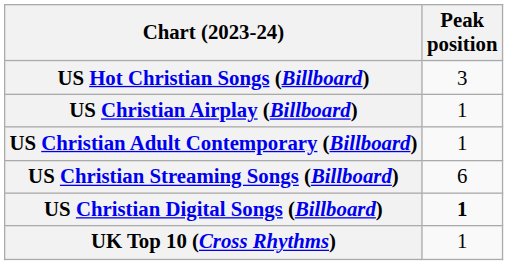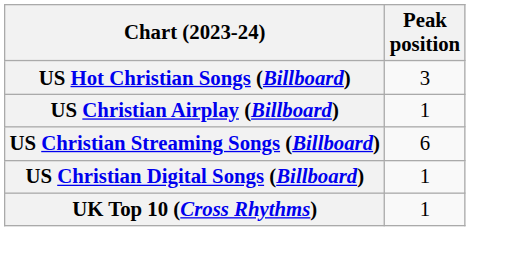 <table class="wikitable sortable plainrowheaders" style="text-align:center">
 <tr>
 <th scope="col">Chart (2023-24)</th>
 <th scope="col">Peak<br>position</th>
 </tr>
 <tr>
 <th scope="row">US <a href='#'>Hot Christian Songs</a> (<em><a href='#'>Billboard</a></em>)</th>
 <td>3</td>
 </tr>
 <tr>
 <th scope="row">US <a href='#'>Christian Airplay</a> (<em><a href='#'>Billboard</a></em>)</th>
 <td>1</td>
 </tr>
 <tr>
-<th scope="row">US <a href='#'>Christian Adult Contemporary</a> (<em><a href='#'>Billboard</a></em>)</th>
-<td>1</td>
-</tr>
-<tr>
 <th scope="row">US <a href='#'>Christian Streaming Songs</a> (<em><a href='#'>Billboard</a></em>)</th>
 <td>6</td>
 </tr>
 <tr>
 <th scope="row">US <a href='#'>Christian Digital Songs</a> (<em><a href='#'>Billboard</a></em>)</th>
-<td><strong>1</strong></td>
+<td>1</td>
 </tr>
 <tr>
 <th scope="row">UK Top 10 (<em><a href='#'>Cross Rhythms</a></em>)</th>
 <td>1</td>
 </tr>
 </table>
